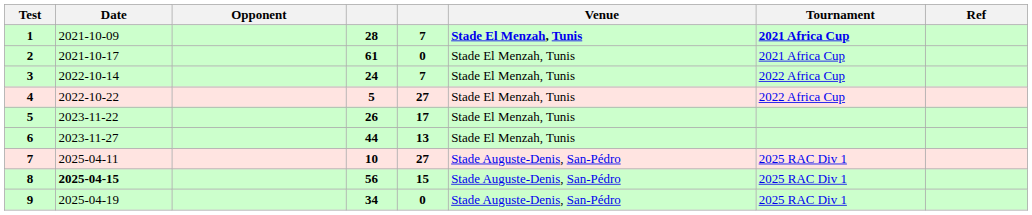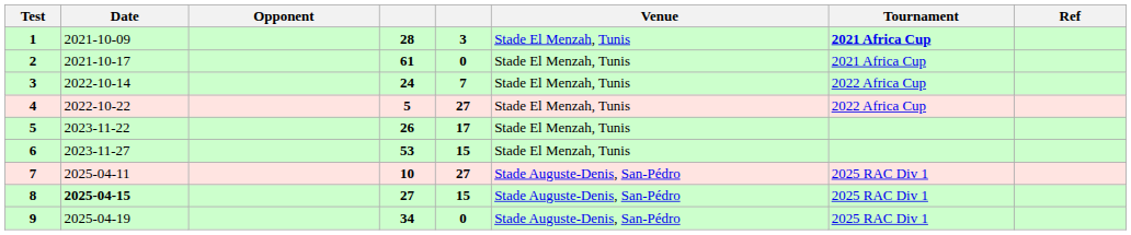 <table class="wikitable sortable" style="width:100%">
 <tr>
 <th style="width:5%">Test</th>
 <th>Date</th>
 <th style="width:17%">Opponent</th>
 <th style="width:5%"></th>
 <th style="width:5%"></th>
 <th>Venue</th>
 <th>Tournament</th>
 <th style="width:10%">Ref</th>
 </tr>
 <tr bgcolor="#ccffcc">
 <td align="center"><strong>1</strong></td>
 <td>2021-10-09</td>
 <td></td>
 <td align="center"><strong>28</strong></td>
-<td align="center"><strong>7</strong></td>
-<td><strong><a href='#'>Stade El Menzah</a>, <a href='#'>Tunis</a></strong></td>
+<td align="center"><strong>3</strong></td>
+<td><a href='#'>Stade El Menzah</a>, <a href='#'>Tunis</a></td>
 <td><strong><a href='#'>2021 Africa Cup</a></strong></td>
 <td></td>
 </tr>
 <tr bgcolor="#ccffcc">
 <td align="center"><strong>2</strong></td>
 <td>2021-10-17</td>
 <td></td>
 <td align="center"><strong>61</strong></td>
 <td align="center"><strong>0</strong></td>
 <td>Stade El Menzah, Tunis</td>
 <td><a href='#'>2021 Africa Cup</a></td>
 <td></td>
 </tr>
 <tr bgcolor="#ccffcc">
 <td align="center"><strong>3</strong></td>
 <td>2022-10-14</td>
 <td></td>
 <td align="center"><strong>24</strong></td>
 <td align="center"><strong>7</strong></td>
 <td>Stade El Menzah, Tunis</td>
 <td><a href='#'>2022 Africa Cup</a></td>
 <td></td>
 </tr>
 <tr bgcolor="FFE4E1">
 <td align="center"><strong>4</strong></td>
 <td>2022-10-22</td>
 <td></td>
 <td align="center"><strong>5</strong></td>
 <td align="center"><strong>27</strong></td>
 <td>Stade El Menzah, Tunis</td>
 <td><a href='#'>2022 Africa Cup</a></td>
 <td></td>
 </tr>
 <tr bgcolor="#ccffcc">
 <td align="center"><strong>5</strong></td>
 <td>2023-11-22</td>
 <td></td>
 <td align="center"><strong>26</strong></td>
 <td align="center"><strong>17</strong></td>
 <td>Stade El Menzah, Tunis</td>
 <td></td>
 <td></td>
 </tr>
 <tr bgcolor="#ccffcc">
 <td align="center"><strong>6</strong></td>
 <td>2023-11-27</td>
 <td></td>
-<td align="center"><strong>44</strong></td>
-<td align="center"><strong>13</strong></td>
+<td align="center"><strong>53</strong></td>
+<td align="center"><strong>15</strong></td>
 <td>Stade El Menzah, Tunis</td>
 <td></td>
 <td></td>
 </tr>
 <tr bgcolor="FFE4E1">
 <td align="center"><strong>7</strong></td>
 <td>2025-04-11</td>
 <td></td>
 <td align="center"><strong>10</strong></td>
 <td align="center"><strong>27</strong></td>
 <td><a href='#'>Stade Auguste-Denis</a>, <a href='#'>San-Pédro</a></td>
 <td><a href='#'>2025 RAC Div 1</a></td>
 <td></td>
 </tr>
 <tr bgcolor="#ccffcc">
 <td align="center"><strong>8</strong></td>
 <td><strong>2025-04-15</strong></td>
 <td></td>
-<td align="center"><strong>56</strong></td>
+<td align="center"><strong>27</strong></td>
 <td align="center"><strong>15</strong></td>
 <td><a href='#'>Stade Auguste-Denis</a>, <a href='#'>San-Pédro</a></td>
 <td><a href='#'>2025 RAC Div 1</a></td>
 <td></td>
 </tr>
 <tr bgcolor="#ccffcc">
 <td align="center"><strong>9</strong></td>
 <td>2025-04-19</td>
 <td></td>
 <td align="center"><strong>34</strong></td>
 <td align="center"><strong>0</strong></td>
 <td><a href='#'>Stade Auguste-Denis</a>, <a href='#'>San-Pédro</a></td>
 <td><a href='#'>2025 RAC Div 1</a></td>
 <td></td>
 </tr>
 </table>
